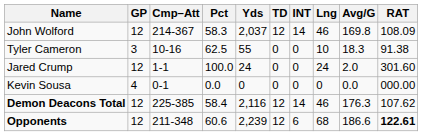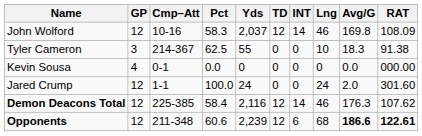 <table class="wikitable" style="white-space:nowrap;">
 <tr>
 <th>Name</th>
 <th>GP</th>
 <th>Cmp–Att</th>
 <th>Pct</th>
 <th>Yds</th>
 <th>TD</th>
 <th>INT</th>
 <th>Lng</th>
 <th>Avg/G</th>
 <th>RAT</th>
 </tr>
 <tr>
 <td>John Wolford</td>
 <td>12</td>
-<td>214-367</td>
+<td>10-16</td>
 <td>58.3</td>
 <td>2,037</td>
 <td>12</td>
 <td>14</td>
 <td>46</td>
 <td>169.8</td>
 <td>108.09</td>
 </tr>
 <tr>
 <td>Tyler Cameron</td>
 <td>3</td>
-<td>10-16</td>
+<td>214-367</td>
 <td>62.5</td>
 <td>55</td>
 <td>0</td>
 <td>0</td>
 <td>10</td>
 <td>18.3</td>
 <td>91.38</td>
+</tr>
+<tr>
+<td>Kevin Sousa</td>
+<td>4</td>
+<td>0-1</td>
+<td>0.0</td>
+<td>0</td>
+<td>0</td>
+<td>0</td>
+<td>0</td>
+<td>0.0</td>
+<td>000.00</td>
 </tr>
 <tr>
 <td>Jared Crump</td>
 <td>12</td>
 <td>1-1</td>
 <td>100.0</td>
 <td>24</td>
 <td>0</td>
 <td>0</td>
 <td>24</td>
 <td>2.0</td>
 <td>301.60</td>
-</tr>
-<tr>
-<td>Kevin Sousa</td>
-<td>4</td>
-<td>0-1</td>
-<td>0.0</td>
-<td>0</td>
-<td>0</td>
-<td>0</td>
-<td>0</td>
-<td>0.0</td>
-<td>000.00</td>
 </tr>
 <tr>
 <td><strong>Demon Deacons Total</strong></td>
 <td>12</td>
 <td>225-385</td>
 <td>58.4</td>
 <td>2,116</td>
 <td>12</td>
 <td>14</td>
 <td>46</td>
 <td>176.3</td>
 <td>107.62</td>
 </tr>
 <tr>
 <td><strong>Opponents</strong></td>
 <td>12</td>
 <td>211-348</td>
 <td>60.6</td>
 <td>2,239</td>
 <td>12</td>
 <td>6</td>
 <td>68</td>
-<td>186.6</td>
+<td><strong>186.6</strong></td>
 <td><strong>122.61</strong></td>
 </tr>
 </table>
